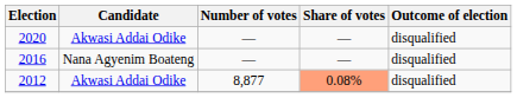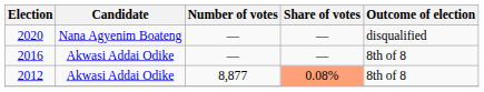 <table class="sortable wikitable">
 <tr>
 <th>Election</th>
 <th>Candidate</th>
 <th>Number of votes</th>
 <th>Share of votes</th>
 <th>Outcome of election</th>
 </tr>
 <tr>
 <td align=center><a href='#'>2020</a></td>
-<td align=center><a href='#'>Akwasi Addai Odike</a></td>
+<td align=center><a href='#'>Nana Agyenim Boateng</a></td>
 <td align=center>—</td>
 <td align=center>—</td>
 <td align=left>disqualified</td>
 </tr>
 <tr>
 <td align=center><a href='#'>2016</a></td>
-<td align=center>Nana Agyenim Boateng</td>
+<td align=center><a href='#'>Akwasi Addai Odike</a></td>
 <td align=center>—</td>
 <td align=center>—</td>
-<td align=left>disqualified</td>
+<td align=left>8th of 8</td>
 </tr>
 <tr>
 <td align=center><a href='#'>2012</a></td>
 <td align=center><a href='#'>Akwasi Addai Odike</a></td>
 <td align=center>8,877</td>
 <td align=center style="background: lightsalmon;">0.08%</td>
-<td align=left>disqualified</td>
+<td align=left>8th of 8</td>
 </tr>
 <tr>
 </tr>
 </table>
